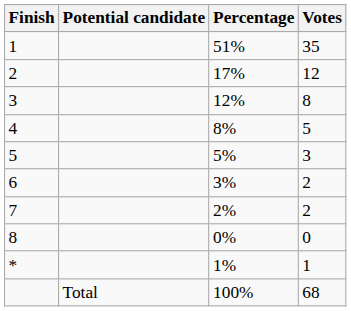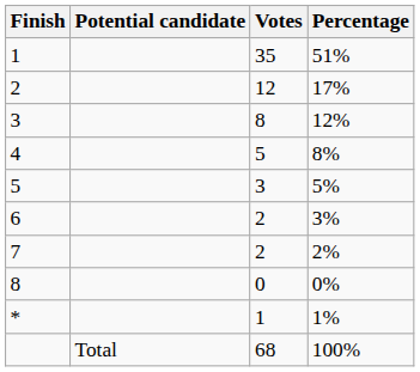 <table class="wikitable sortable">
 <tr>
 <th>Finish</th>
 <th>Potential candidate</th>
+<th>Votes</th>
 <th>Percentage</th>
-<th>Votes</th>
 </tr>
 <tr>
 <td>1</td>
 <td></td>
+<td>35</td>
 <td>51%</td>
-<td>35</td>
 </tr>
 <tr>
 <td>2</td>
 <td></td>
+<td>12</td>
 <td>17%</td>
-<td>12</td>
 </tr>
 <tr>
 <td>3</td>
 <td></td>
+<td>8</td>
 <td>12%</td>
-<td>8</td>
 </tr>
 <tr>
 <td>4</td>
 <td></td>
+<td>5</td>
 <td>8%</td>
-<td>5</td>
 </tr>
 <tr>
 <td>5</td>
 <td></td>
+<td>3</td>
 <td>5%</td>
-<td>3</td>
 </tr>
 <tr>
 <td>6</td>
 <td></td>
+<td>2</td>
 <td>3%</td>
-<td>2</td>
 </tr>
 <tr>
 <td>7</td>
 <td></td>
+<td>2</td>
 <td>2%</td>
-<td>2</td>
 </tr>
 <tr>
 <td>8</td>
 <td></td>
+<td>0</td>
 <td>0%</td>
-<td>0</td>
 </tr>
 <tr>
 <td>*</td>
 <td></td>
+<td>1</td>
 <td>1%</td>
-<td>1</td>
 </tr>
 <tr>
 <td></td>
 <td>Total</td>
+<td>68</td>
 <td>100%</td>
-<td>68</td>
 </tr>
 </table>
